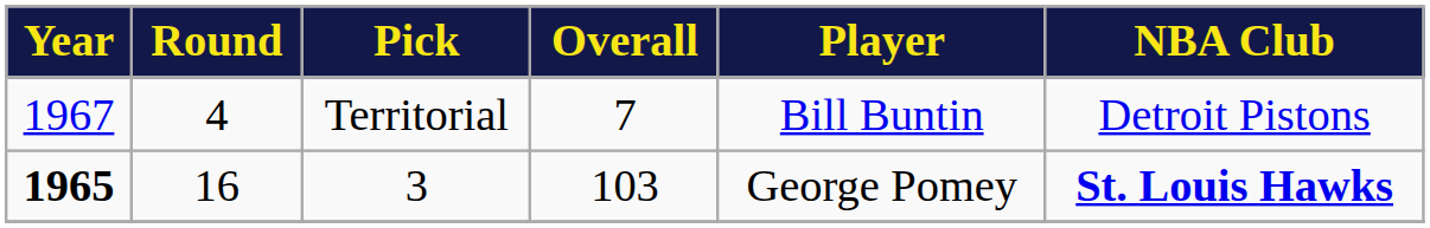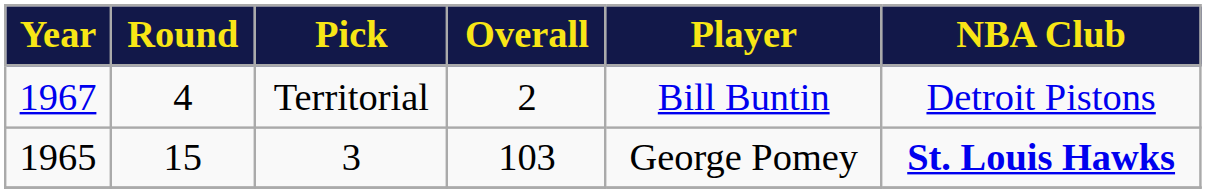 <table class="wikitable" style="width:80%;">
 <tr style="text-align:center; background:#121849; color:#f8e616;">
 <td><strong>Year</strong></td>
 <td><strong>Round</strong></td>
 <td><strong>Pick</strong></td>
 <td><strong>Overall</strong></td>
 <td><strong>Player</strong></td>
 <td><strong>NBA Club</strong></td>
 </tr>
 <tr style="text-align:center;" bgcolor="">
 <td><a href='#'>1967</a></td>
 <td>4</td>
 <td>Territorial</td>
-<td>7</td>
+<td>2</td>
 <td><a href='#'>Bill Buntin</a></td>
 <td><a href='#'>Detroit Pistons</a></td>
 </tr>
 <tr style="text-align:center;" bgcolor="">
-<td><strong>1965</strong></td>
-<td>16</td>
+<td>1965</td>
+<td>15</td>
 <td>3</td>
 <td>103</td>
 <td>George Pomey</td>
 <td><strong><a href='#'>St. Louis Hawks</a></strong></td>
 </tr>
 <tr style="text-align:center;" bgcolor="">
 </tr>
 </table>
